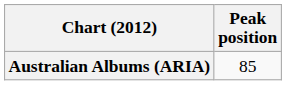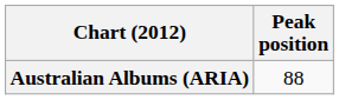 <table class="wikitable sortable plainrowheaders" style="text-align:center">
 <tr>
 <th scope="col">Chart (2012)</th>
 <th scope="col">Peak<br>position</th>
 </tr>
 <tr>
 <th scope="row">Australian Albums (ARIA)</th>
-<td style="text-align:center;">85</td>
+<td style="text-align:center;">88</td>
 </tr>
 </table>
